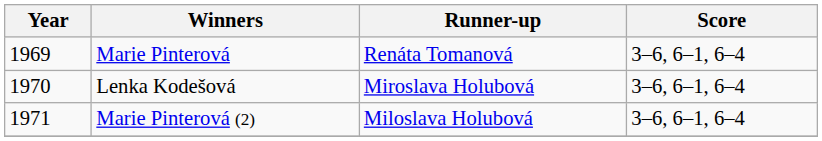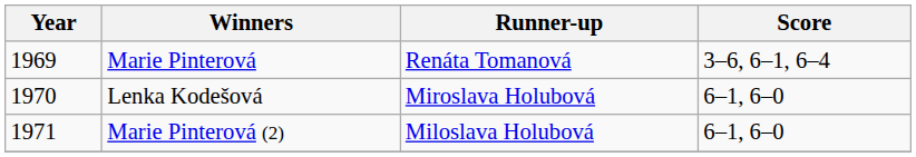 <table class="wikitable">
 <tr>
 <th style="width:60px;">Year</th>
 <th style="width:200px;">Winners</th>
 <th style="width:200px;">Runner-up</th>
 <th style="width:140px;">Score</th>
 </tr>
 <tr>
 <td>1969</td>
 <td> <a href='#'>Marie Pinterová</a></td>
 <td> <a href='#'>Renáta Tomanová</a></td>
 <td>3–6, 6–1, 6–4</td>
 </tr>
 <tr>
 <td>1970</td>
 <td> Lenka Kodešová</td>
 <td> <a href='#'>Miroslava Holubová</a></td>
-<td>3–6, 6–1, 6–4</td>
+<td>6–1, 6–0</td>
 </tr>
 <tr>
 <td>1971</td>
 <td> <a href='#'>Marie Pinterová</a> <small>(2)</small></td>
 <td> <a href='#'>Miloslava Holubová</a></td>
-<td>3–6, 6–1, 6–4</td>
+<td>6–1, 6–0</td>
 </tr>
 <tr>
 </tr>
 </table>
